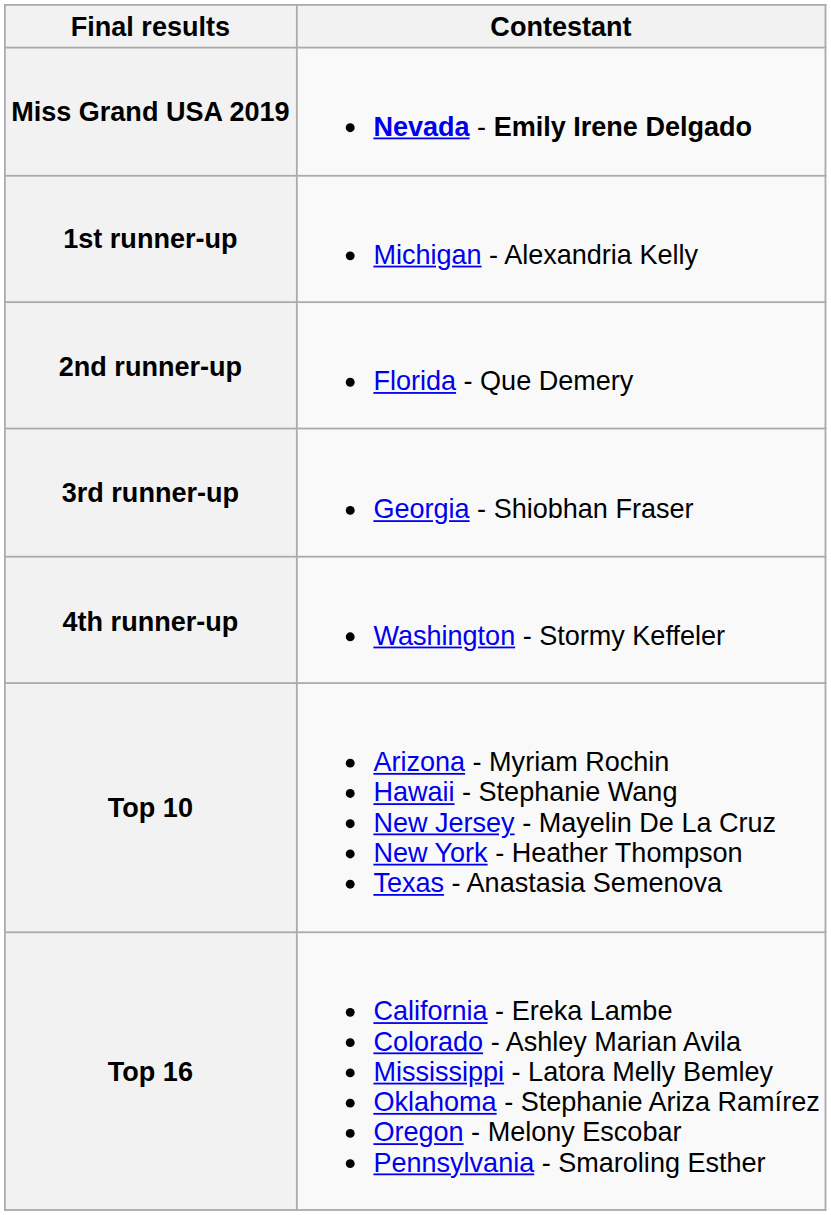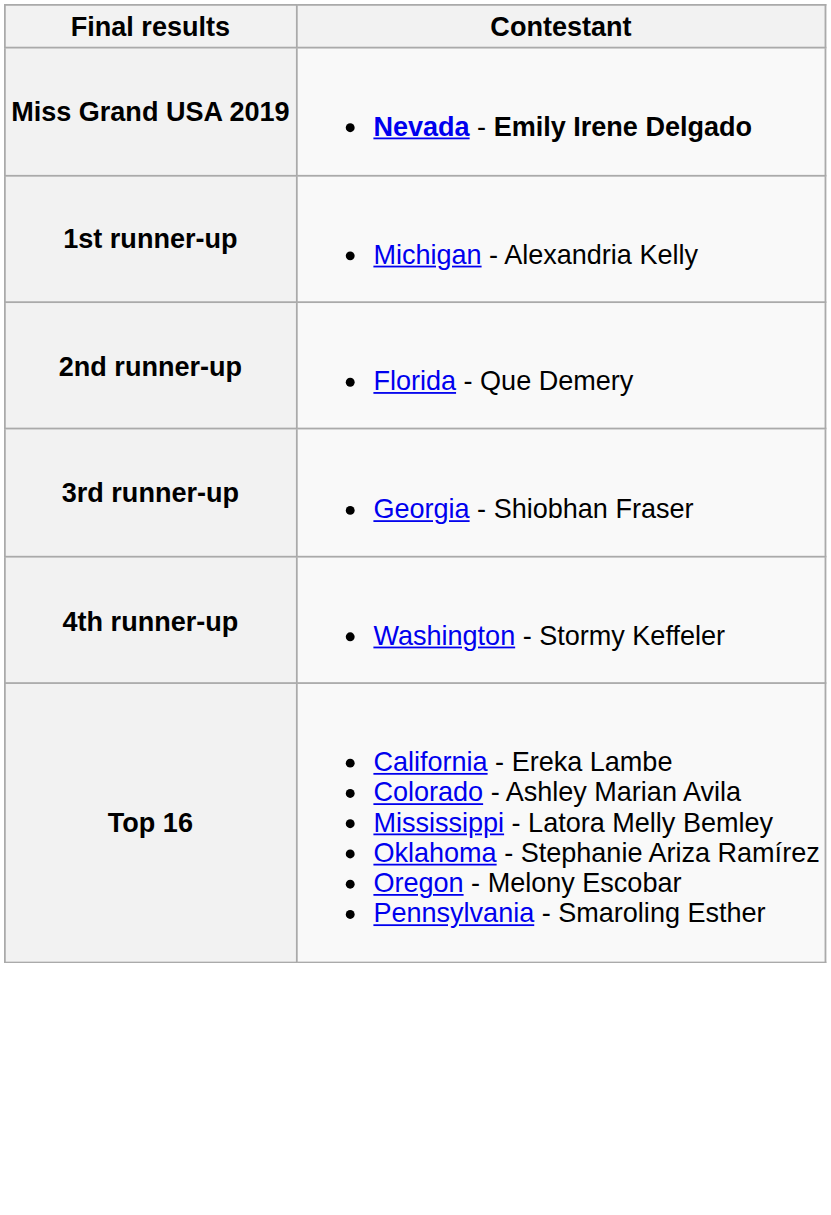 <table class="wikitable" style="font-size: 95%;">
 <tr>
 <th>Final results</th>
 <th>Contestant</th>
 </tr>
 <tr>
 <th>Miss Grand USA 2019</th>
 <td><br><ul><li><strong><a href='#'>Nevada</a></strong> - <strong>Emily Irene Delgado</strong></li></ul></td>
 </tr>
 <tr>
 <th>1st runner-up</th>
 <td><br><ul><li><a href='#'>Michigan</a> - Alexandria Kelly</li></ul></td>
 </tr>
 <tr>
 <th>2nd runner-up</th>
 <td><br><ul><li><a href='#'>Florida</a> - Que Demery</li></ul></td>
 </tr>
 <tr>
 <th>3rd runner-up</th>
 <td><br><ul><li><a href='#'>Georgia</a> - Shiobhan Fraser</li></ul></td>
 </tr>
 <tr>
 <th>4th runner-up</th>
 <td><br><ul><li><a href='#'>Washington</a> - Stormy Keffeler</li></ul></td>
 </tr>
 <tr>
-<th>Top 10</th>
-<td><br><ul><li><a href='#'>Arizona</a> - Myriam Rochin</li><li><a href='#'>Hawaii</a> - Stephanie Wang</li><li><a href='#'>New Jersey</a> - Mayelin De La Cruz</li><li><a href='#'>New York</a> - Heather Thompson</li><li><a href='#'>Texas</a> - Anastasia Semenova</li></ul></td>
-</tr>
-<tr>
 <th>Top 16</th>
 <td><br><ul><li><a href='#'>California</a> - Ereka Lambe</li><li><a href='#'>Colorado</a> - Ashley Marian Avila</li><li><a href='#'>Mississippi</a> - Latora Melly Bemley</li><li><a href='#'>Oklahoma</a> - Stephanie Ariza Ramírez</li><li><a href='#'>Oregon</a> - Melony Escobar</li><li><a href='#'>Pennsylvania</a> - Smaroling Esther</li></ul></td>
 </tr>
 </table>
